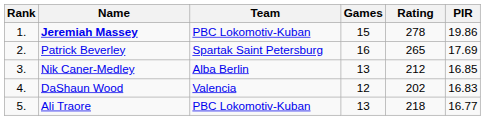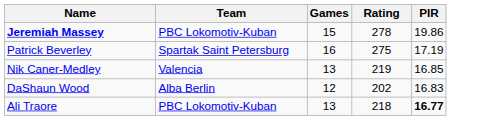 <table class="wikitable" style="text-align: center;">
 <tr>
-<th>Rank</th>
 <th width=200>Name</th>
 <th width=200>Team</th>
 <th>Games</th>
 <th width=75>Rating</th>
 <th width=40>PIR</th>
 </tr>
 <tr>
-<td>1.</td>
 <td align="left"> <strong><a href='#'>Jeremiah Massey</a></strong></td>
 <td align="left"> <a href='#'>PBC Lokomotiv-Kuban</a></td>
 <td>15</td>
 <td>278</td>
 <td>19.86</td>
 </tr>
 <tr>
-<td>2.</td>
 <td align="left"> <a href='#'>Patrick Beverley</a></td>
 <td align="left"> <a href='#'>Spartak Saint Petersburg</a></td>
 <td>16</td>
-<td>265</td>
-<td>17.69</td>
+<td>275</td>
+<td>17.19</td>
 </tr>
 <tr>
-<td>3.</td>
 <td align="left"> <a href='#'>Nik Caner-Medley</a></td>
-<td align="left"> <a href='#'>Alba Berlin</a></td>
+<td align="left"> <a href='#'>Valencia</a></td>
 <td>13</td>
-<td>212</td>
+<td>219</td>
 <td>16.85</td>
 </tr>
 <tr>
-<td>4.</td>
 <td align="left"> <a href='#'>DaShaun Wood</a></td>
-<td align="left"> <a href='#'>Valencia</a></td>
+<td align="left"> <a href='#'>Alba Berlin</a></td>
 <td>12</td>
 <td>202</td>
 <td>16.83</td>
 </tr>
 <tr>
-<td>5.</td>
 <td align="left"> <a href='#'>Ali Traore</a></td>
 <td align="left"> <a href='#'>PBC Lokomotiv-Kuban</a></td>
 <td>13</td>
 <td>218</td>
-<td>16.77</td>
+<td><strong>16.77</strong></td>
 </tr>
 </table>
